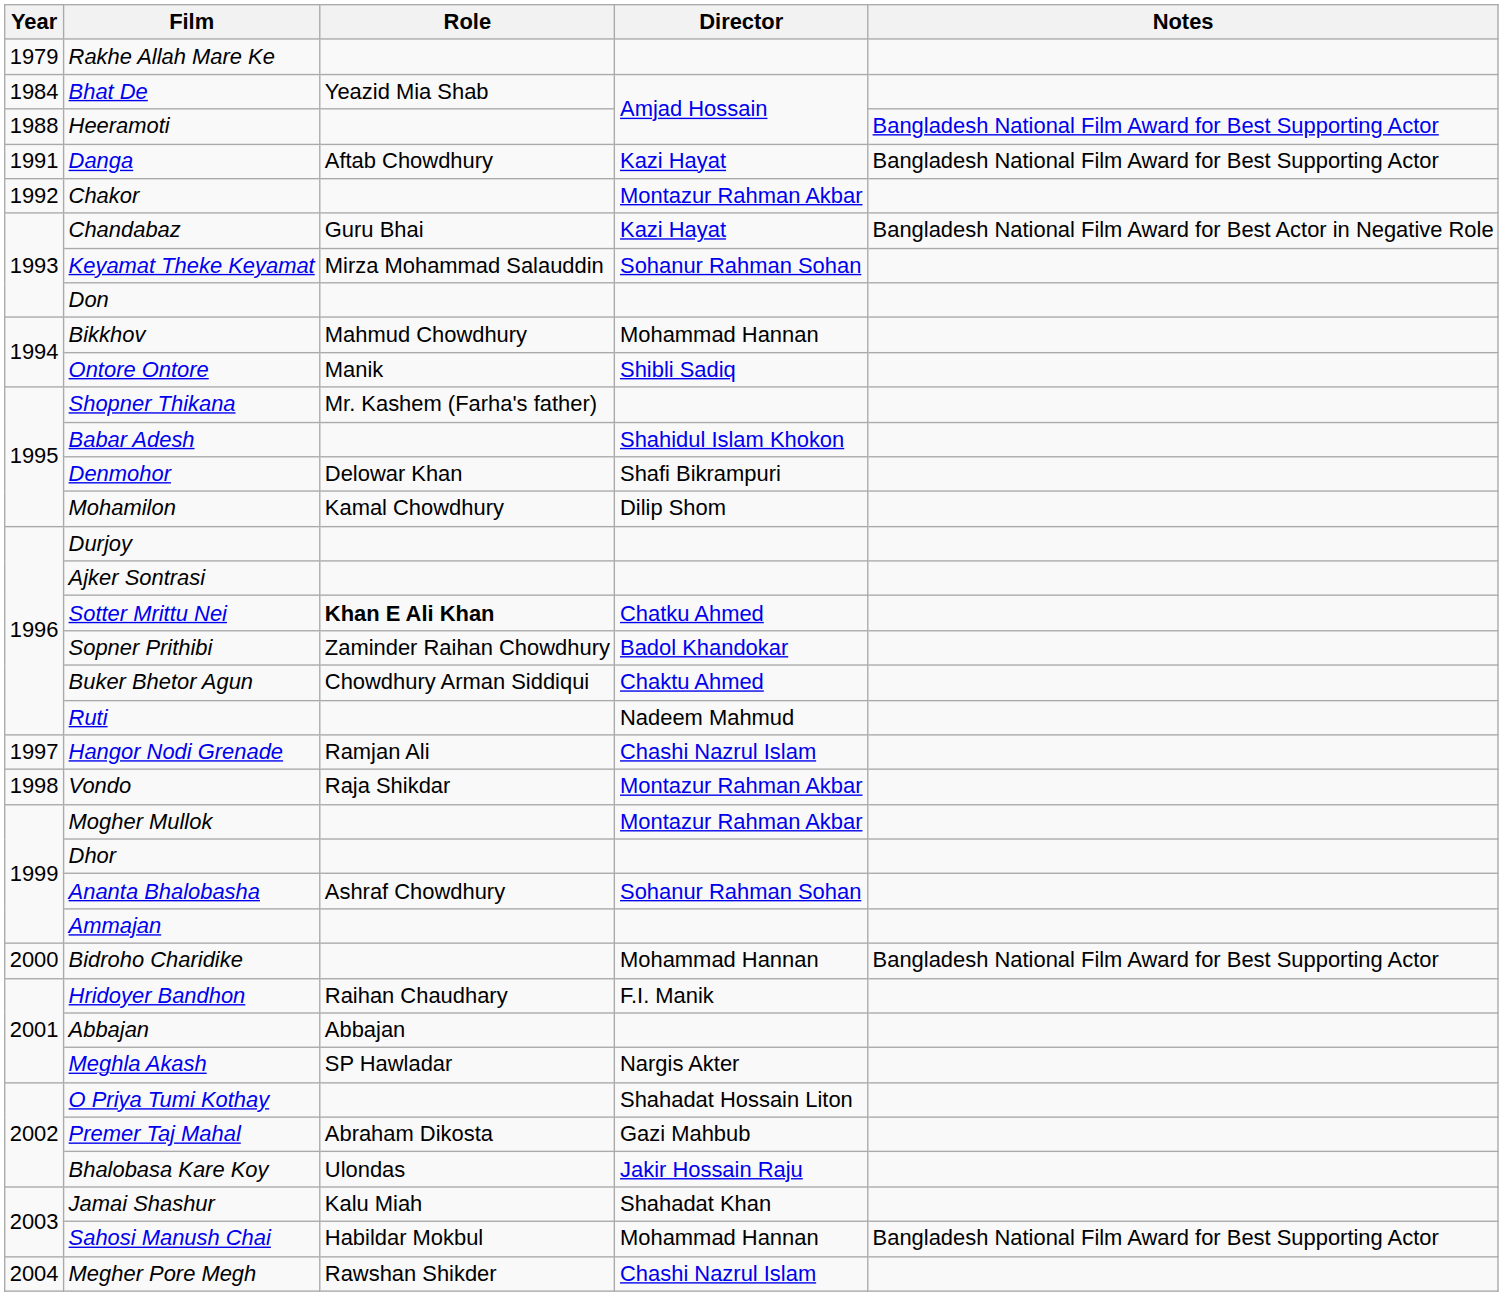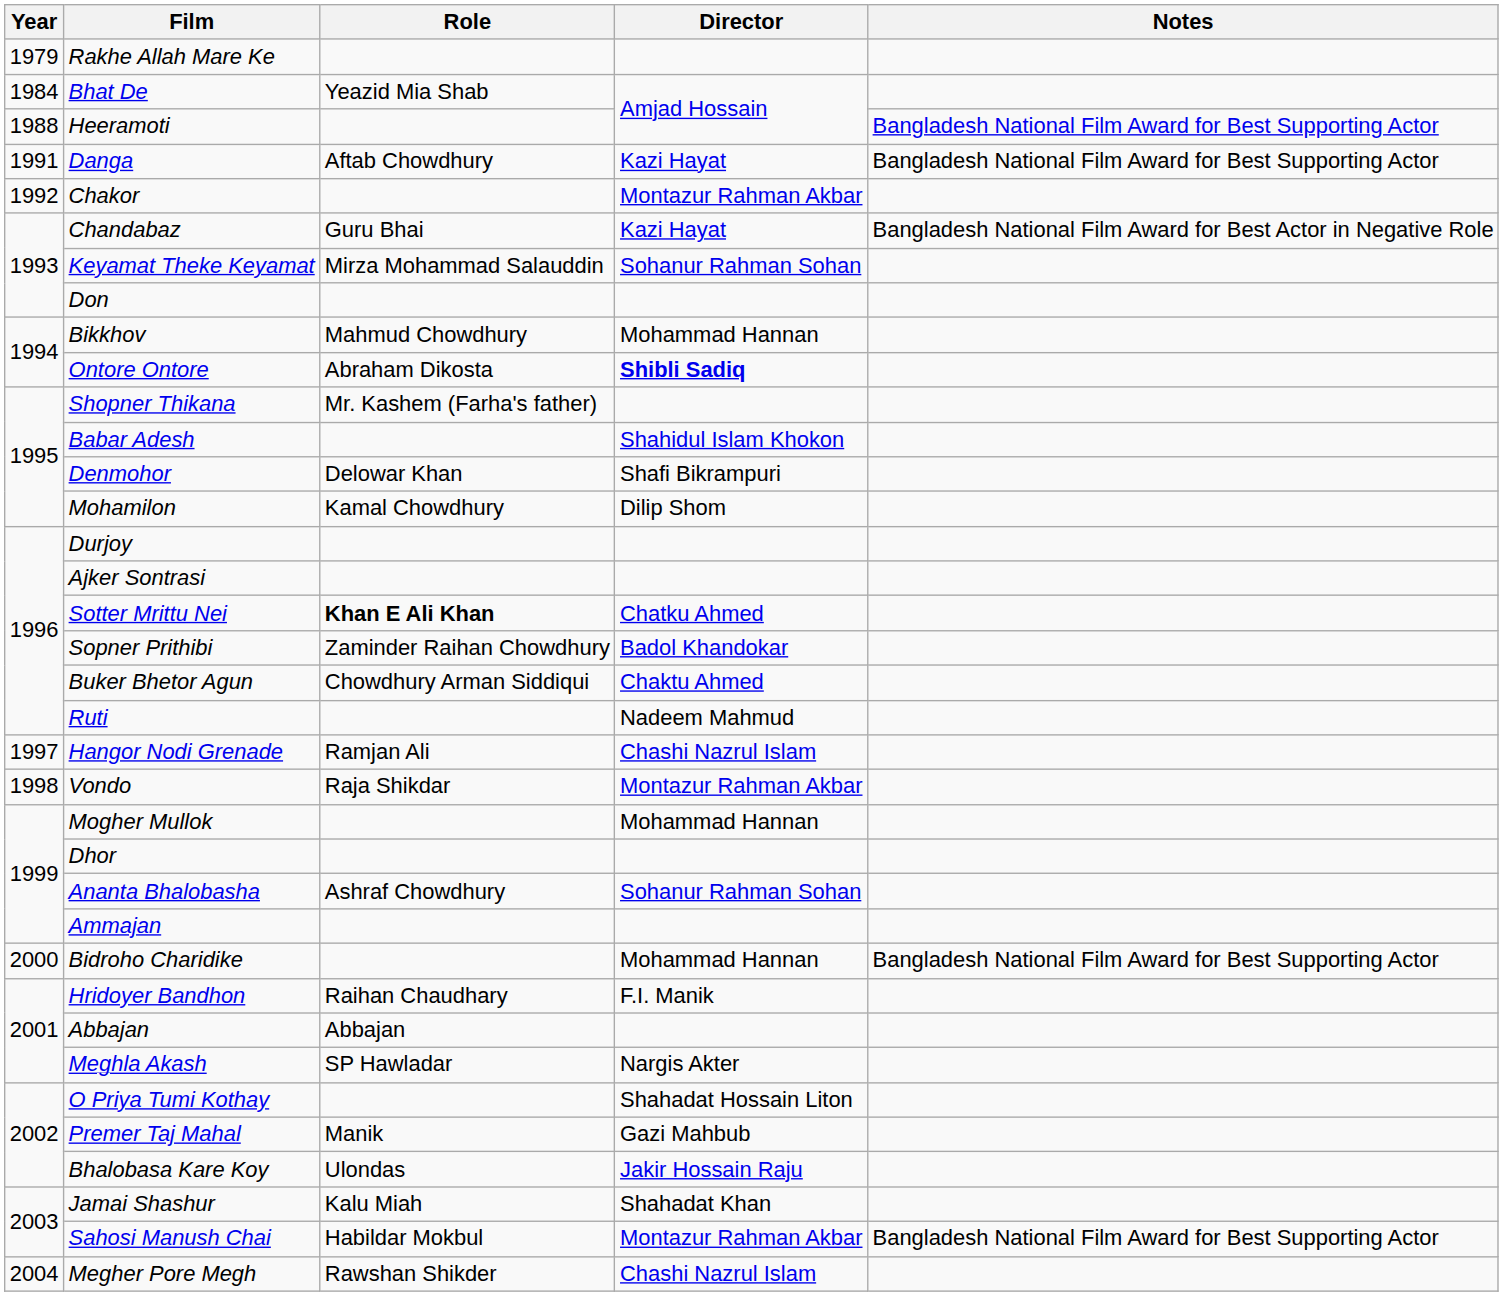 <table class="wikitable plainrowheaders sortable">
 <tr>
 <th scope="col">Year</th>
 <th scope="col">Film</th>
 <th>Role</th>
 <th scope="col">Director</th>
 <th scope="col">Notes</th>
 </tr>
 <tr>
 <td>1979</td>
 <td><em>Rakhe Allah Mare Ke</em></td>
 <td></td>
 <td></td>
 <td></td>
 </tr>
 <tr>
 <td>1984</td>
 <td><em><a href='#'>Bhat De</a></em></td>
 <td>Yeazid Mia Shab</td>
 <td rowspan="2"><a href='#'>Amjad Hossain</a></td>
 <td></td>
 </tr>
 <tr>
 <td>1988</td>
 <td><em>Heeramoti</em></td>
 <td></td>
 <td><a href='#'>Bangladesh National Film Award for Best Supporting Actor</a></td>
 </tr>
 <tr>
 <td>1991</td>
 <td><em><a href='#'>Danga</a></em></td>
 <td>Aftab Chowdhury</td>
 <td><a href='#'>Kazi Hayat</a></td>
 <td>Bangladesh National Film Award for Best Supporting Actor</td>
 </tr>
 <tr>
 <td>1992</td>
 <td><em>Chakor</em></td>
 <td></td>
 <td><a href='#'>Montazur Rahman Akbar</a></td>
 <td></td>
 </tr>
 <tr>
 <td rowspan="3">1993</td>
 <td><em>Chandabaz</em></td>
 <td>Guru Bhai</td>
 <td><a href='#'>Kazi Hayat</a></td>
 <td>Bangladesh National Film Award for Best Actor in Negative Role</td>
 </tr>
 <tr>
 <td><em><a href='#'>Keyamat Theke Keyamat</a></em></td>
 <td>Mirza Mohammad Salauddin</td>
 <td><a href='#'>Sohanur Rahman Sohan</a></td>
 <td></td>
 </tr>
 <tr>
 <td><em>Don</em></td>
 <td></td>
 <td></td>
 <td></td>
 </tr>
 <tr>
 <td rowspan="2">1994</td>
 <td><em>Bikkhov</em></td>
 <td>Mahmud Chowdhury</td>
 <td>Mohammad Hannan</td>
 <td></td>
 </tr>
 <tr>
 <td><em><a href='#'>Ontore Ontore</a></em></td>
-<td>Manik</td>
-<td><a href='#'>Shibli Sadiq</a></td>
+<td>Abraham Dikosta</td>
+<td><strong><a href='#'>Shibli Sadiq</a></strong></td>
 <td></td>
 </tr>
 <tr>
 <td rowspan="4">1995</td>
 <td><em><a href='#'>Shopner Thikana</a></em></td>
 <td>Mr. Kashem (Farha's father)</td>
 <td></td>
 <td></td>
 </tr>
 <tr>
 <td><em><a href='#'>Babar Adesh</a></em></td>
 <td></td>
 <td><a href='#'>Shahidul Islam Khokon</a></td>
 <td></td>
 </tr>
 <tr>
 <td><em><a href='#'>Denmohor</a></em></td>
 <td>Delowar Khan</td>
 <td>Shafi Bikrampuri</td>
 <td></td>
 </tr>
 <tr>
 <td><em>Mohamilon</em></td>
 <td>Kamal Chowdhury</td>
 <td>Dilip Shom</td>
 <td></td>
 </tr>
 <tr>
 <td rowspan="6">1996</td>
 <td><em>Durjoy</em></td>
 <td></td>
 <td></td>
 <td></td>
 </tr>
 <tr>
 <td><em>Ajker Sontrasi</em></td>
 <td></td>
 <td></td>
 <td></td>
 </tr>
 <tr>
 <td><em><a href='#'>Sotter Mrittu Nei</a></em></td>
 <td><strong>Khan E Ali Khan</strong></td>
 <td><a href='#'>Chatku Ahmed</a></td>
 <td></td>
 </tr>
 <tr>
 <td><em>Sopner Prithibi</em></td>
 <td>Zaminder Raihan Chowdhury</td>
 <td><a href='#'>Badol Khandokar</a></td>
 <td></td>
 </tr>
 <tr>
 <td><em>Buker Bhetor Agun</em></td>
 <td>Chowdhury Arman Siddiqui</td>
 <td><a href='#'>Chaktu Ahmed</a></td>
 <td></td>
 </tr>
 <tr>
 <td><em><a href='#'>Ruti</a></em></td>
 <td></td>
 <td>Nadeem Mahmud</td>
 <td></td>
 </tr>
 <tr>
 <td>1997</td>
 <td><em><a href='#'>Hangor Nodi Grenade</a></em></td>
 <td>Ramjan Ali</td>
 <td><a href='#'>Chashi Nazrul Islam</a></td>
 <td></td>
 </tr>
 <tr>
 <td>1998</td>
 <td><em>Vondo</em></td>
 <td>Raja Shikdar</td>
 <td><a href='#'>Montazur Rahman Akbar</a></td>
 <td></td>
 </tr>
 <tr>
 <td rowspan="4">1999</td>
 <td><em>Mogher Mullok</em></td>
 <td></td>
-<td><a href='#'>Montazur Rahman Akbar</a></td>
+<td>Mohammad Hannan</td>
 <td></td>
 </tr>
 <tr>
 <td><em>Dhor</em></td>
 <td></td>
 <td></td>
 <td></td>
 </tr>
 <tr>
 <td><em><a href='#'>Ananta Bhalobasha</a></em></td>
 <td>Ashraf Chowdhury</td>
 <td><a href='#'>Sohanur Rahman Sohan</a></td>
 <td></td>
 </tr>
 <tr>
 <td><em><a href='#'>Ammajan</a></em></td>
 <td></td>
 <td></td>
 <td></td>
 </tr>
 <tr>
 <td>2000</td>
 <td><em>Bidroho Charidike</em></td>
 <td></td>
 <td>Mohammad Hannan</td>
 <td>Bangladesh National Film Award for Best Supporting Actor</td>
 </tr>
 <tr>
 <td rowspan="3">2001</td>
 <td><em><a href='#'>Hridoyer Bandhon</a></em></td>
 <td>Raihan Chaudhary</td>
 <td>F.I. Manik</td>
 <td></td>
 </tr>
 <tr>
 <td><em>Abbajan</em></td>
 <td>Abbajan</td>
 <td></td>
 <td></td>
 </tr>
 <tr>
 <td><em><a href='#'>Meghla Akash</a></em></td>
 <td>SP Hawladar</td>
 <td>Nargis Akter</td>
 <td></td>
 </tr>
 <tr>
 <td rowspan="3">2002</td>
 <td><em><a href='#'>O Priya Tumi Kothay</a></em></td>
 <td></td>
 <td>Shahadat Hossain Liton</td>
 <td></td>
 </tr>
 <tr>
 <td><em><a href='#'>Premer Taj Mahal</a></em></td>
-<td>Abraham Dikosta</td>
+<td>Manik</td>
 <td>Gazi Mahbub</td>
 <td></td>
 </tr>
 <tr>
 <td><em>Bhalobasa Kare Koy</em></td>
 <td>Ulondas</td>
 <td><a href='#'>Jakir Hossain Raju</a></td>
 <td></td>
 </tr>
 <tr>
 <td rowspan="2">2003</td>
 <td><em>Jamai Shashur</em></td>
 <td>Kalu Miah</td>
 <td>Shahadat Khan</td>
 <td></td>
 </tr>
 <tr>
 <td><em><a href='#'>Sahosi Manush Chai</a></em></td>
 <td>Habildar Mokbul</td>
-<td>Mohammad Hannan</td>
+<td><a href='#'>Montazur Rahman Akbar</a></td>
 <td>Bangladesh National Film Award for Best Supporting Actor</td>
 </tr>
 <tr>
 <td>2004</td>
 <td><em>Megher Pore Megh</em></td>
 <td>Rawshan Shikder</td>
 <td><a href='#'>Chashi Nazrul Islam</a></td>
 <td></td>
 </tr>
 </table>
